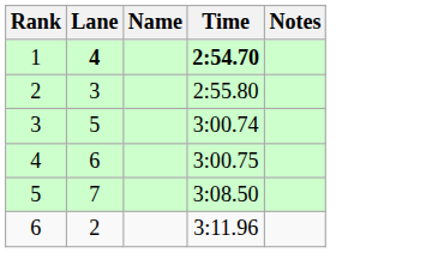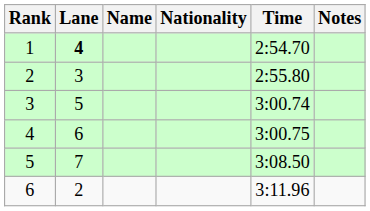 <table class="wikitable sortable" style="text-align:center">
 <tr>
 <th>Rank</th>
 <th>Lane</th>
 <th>Name</th>
+<th>Nationality</th>
 <th>Time</th>
 <th>Notes</th>
 </tr>
 <tr bgcolor=ccffcc>
 <td>1</td>
 <td><strong>4</strong></td>
 <td align=left></td>
-<td><strong>2:54.70</strong></td>
+<td align=left></td>
+<td>2:54.70</td>
 <td><strong></strong></td>
 </tr>
 <tr bgcolor=ccffcc>
 <td>2</td>
 <td>3</td>
+<td align=left></td>
 <td align=left></td>
 <td>2:55.80</td>
 <td><strong></strong></td>
 </tr>
 <tr bgcolor=ccffcc>
 <td>3</td>
 <td>5</td>
 <td align=left></td>
+<td align=left></td>
 <td>3:00.74</td>
 <td><strong></strong></td>
 </tr>
 <tr bgcolor=ccffcc>
 <td>4</td>
 <td>6</td>
+<td align=left></td>
 <td align=left></td>
 <td>3:00.75</td>
 <td><strong></strong></td>
 </tr>
 <tr bgcolor=ccffcc>
 <td>5</td>
 <td>7</td>
 <td align=left></td>
+<td align=left></td>
 <td>3:08.50</td>
 <td><strong></strong></td>
 </tr>
 <tr>
 <td>6</td>
 <td>2</td>
 <td align=left></td>
+<td align=left></td>
 <td>3:11.96</td>
 <td></td>
 </tr>
 </table>
